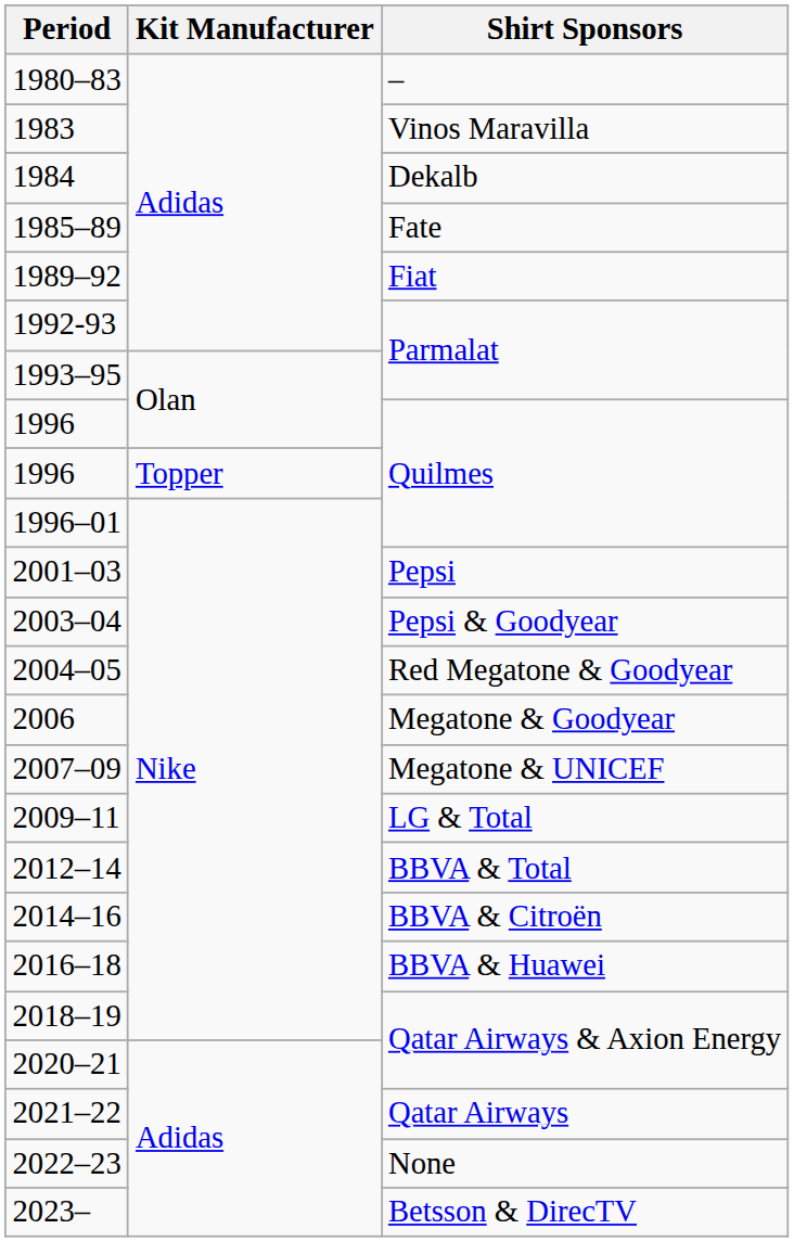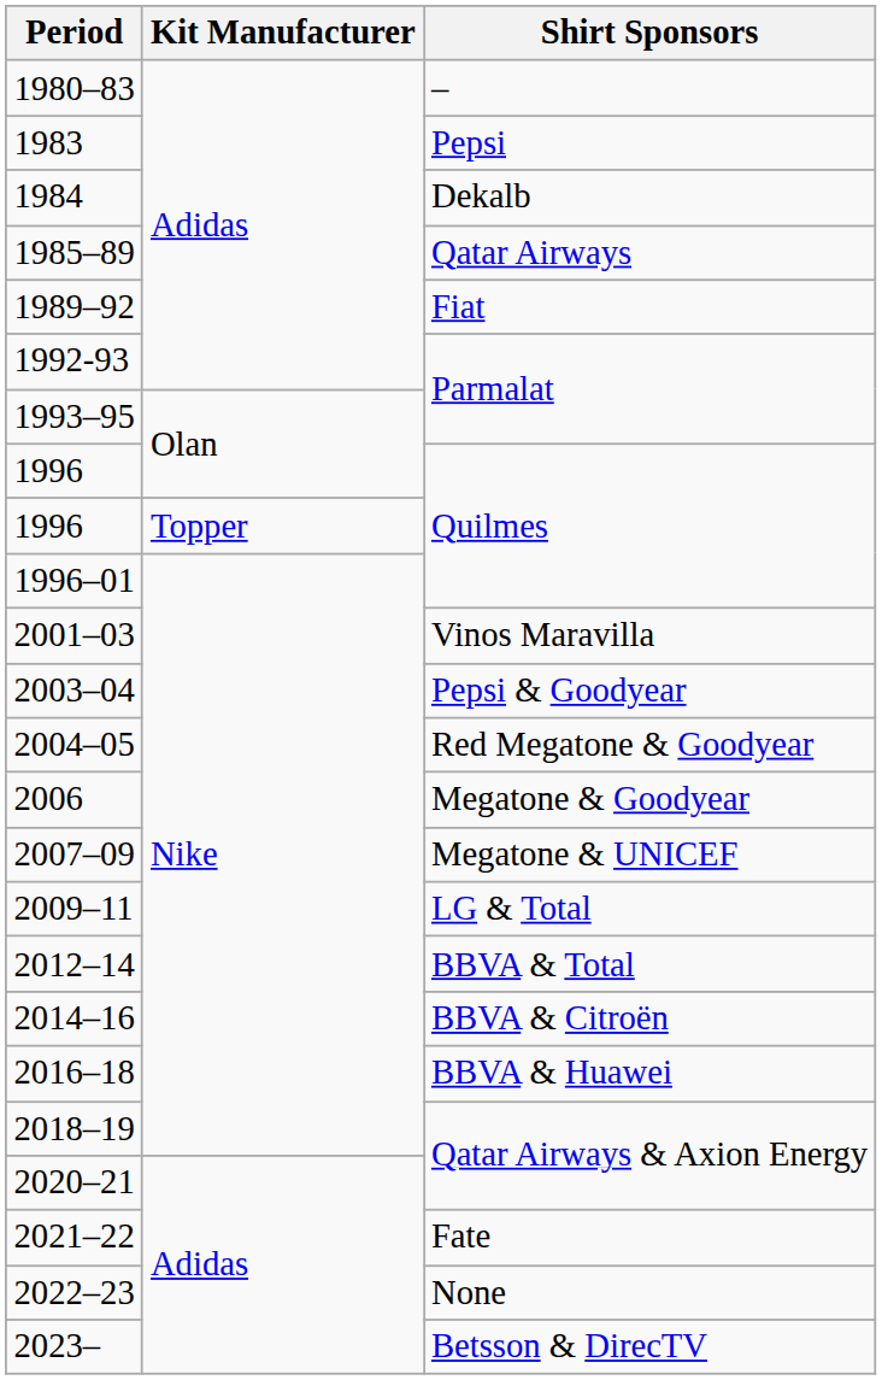 <table class="wikitable">
 <tr>
 <th>Period</th>
 <th>Kit Manufacturer</th>
 <th>Shirt Sponsors</th>
 </tr>
 <tr>
 <td>1980–83</td>
 <td rowspan=6><a href='#'>Adidas</a></td>
 <td>–</td>
 </tr>
 <tr>
 <td>1983</td>
-<td>Vinos Maravilla</td>
+<td><a href='#'>Pepsi</a></td>
 </tr>
 <tr>
 <td>1984</td>
 <td>Dekalb</td>
 </tr>
 <tr>
 <td>1985–89</td>
-<td>Fate</td>
+<td><a href='#'>Qatar Airways</a></td>
 </tr>
 <tr>
 <td>1989–92</td>
 <td><a href='#'>Fiat</a></td>
 </tr>
 <tr>
 <td>1992-93</td>
 <td rowspan=2><a href='#'>Parmalat</a></td>
 </tr>
 <tr>
 <td>1993–95</td>
 <td rowspan=2>Olan</td>
 </tr>
 <tr>
 <td>1996</td>
 <td rowspan=3><a href='#'>Quilmes</a></td>
 </tr>
 <tr>
 <td>1996</td>
 <td><a href='#'>Topper</a></td>
 </tr>
 <tr>
 <td>1996–01</td>
 <td rowspan=11><a href='#'>Nike</a></td>
 </tr>
 <tr>
 <td>2001–03</td>
-<td><a href='#'>Pepsi</a></td>
+<td>Vinos Maravilla</td>
 </tr>
 <tr>
 <td>2003–04</td>
 <td><a href='#'>Pepsi</a> & <a href='#'>Goodyear</a></td>
 </tr>
 <tr>
 <td>2004–05</td>
 <td>Red Megatone & <a href='#'>Goodyear</a></td>
 </tr>
 <tr>
 <td>2006</td>
 <td>Megatone & <a href='#'>Goodyear</a></td>
 </tr>
 <tr>
 <td>2007–09</td>
 <td>Megatone & <a href='#'>UNICEF</a></td>
 </tr>
 <tr>
 <td>2009–11</td>
 <td><a href='#'>LG</a> & <a href='#'>Total</a></td>
 </tr>
 <tr>
 <td>2012–14</td>
 <td><a href='#'>BBVA</a> & <a href='#'>Total</a></td>
 </tr>
 <tr>
 <td>2014–16</td>
 <td><a href='#'>BBVA</a> & <a href='#'>Citroën</a></td>
 </tr>
 <tr>
 <td>2016–18</td>
 <td><a href='#'>BBVA</a> & <a href='#'>Huawei</a></td>
 </tr>
 <tr>
 <td>2018–19</td>
 <td rowspan="2"><a href='#'>Qatar Airways</a> & Axion Energy</td>
 </tr>
 <tr>
 <td>2020–21</td>
 <td rowspan=4><a href='#'>Adidas</a></td>
 </tr>
 <tr>
 <td>2021–22</td>
-<td><a href='#'>Qatar Airways</a></td>
+<td>Fate</td>
 </tr>
 <tr>
 <td>2022–23</td>
 <td>None</td>
 </tr>
 <tr>
 <td>2023–</td>
 <td><a href='#'>Betsson</a> & <a href='#'>DirecTV</a></td>
 </tr>
 </table>
